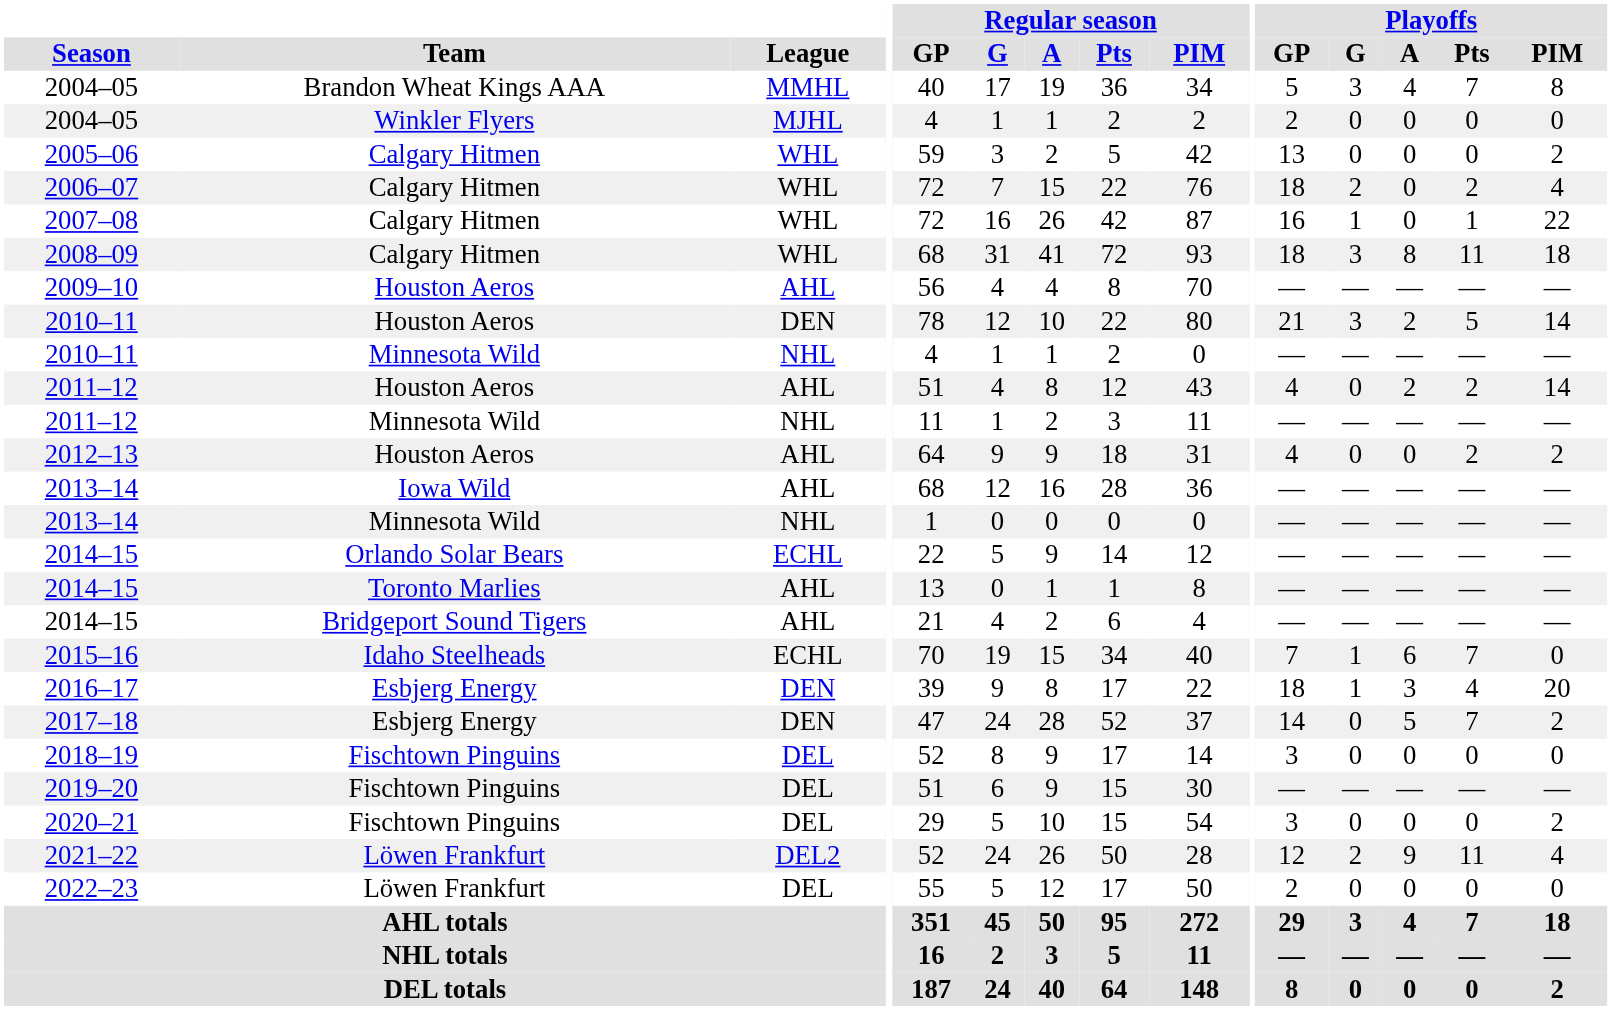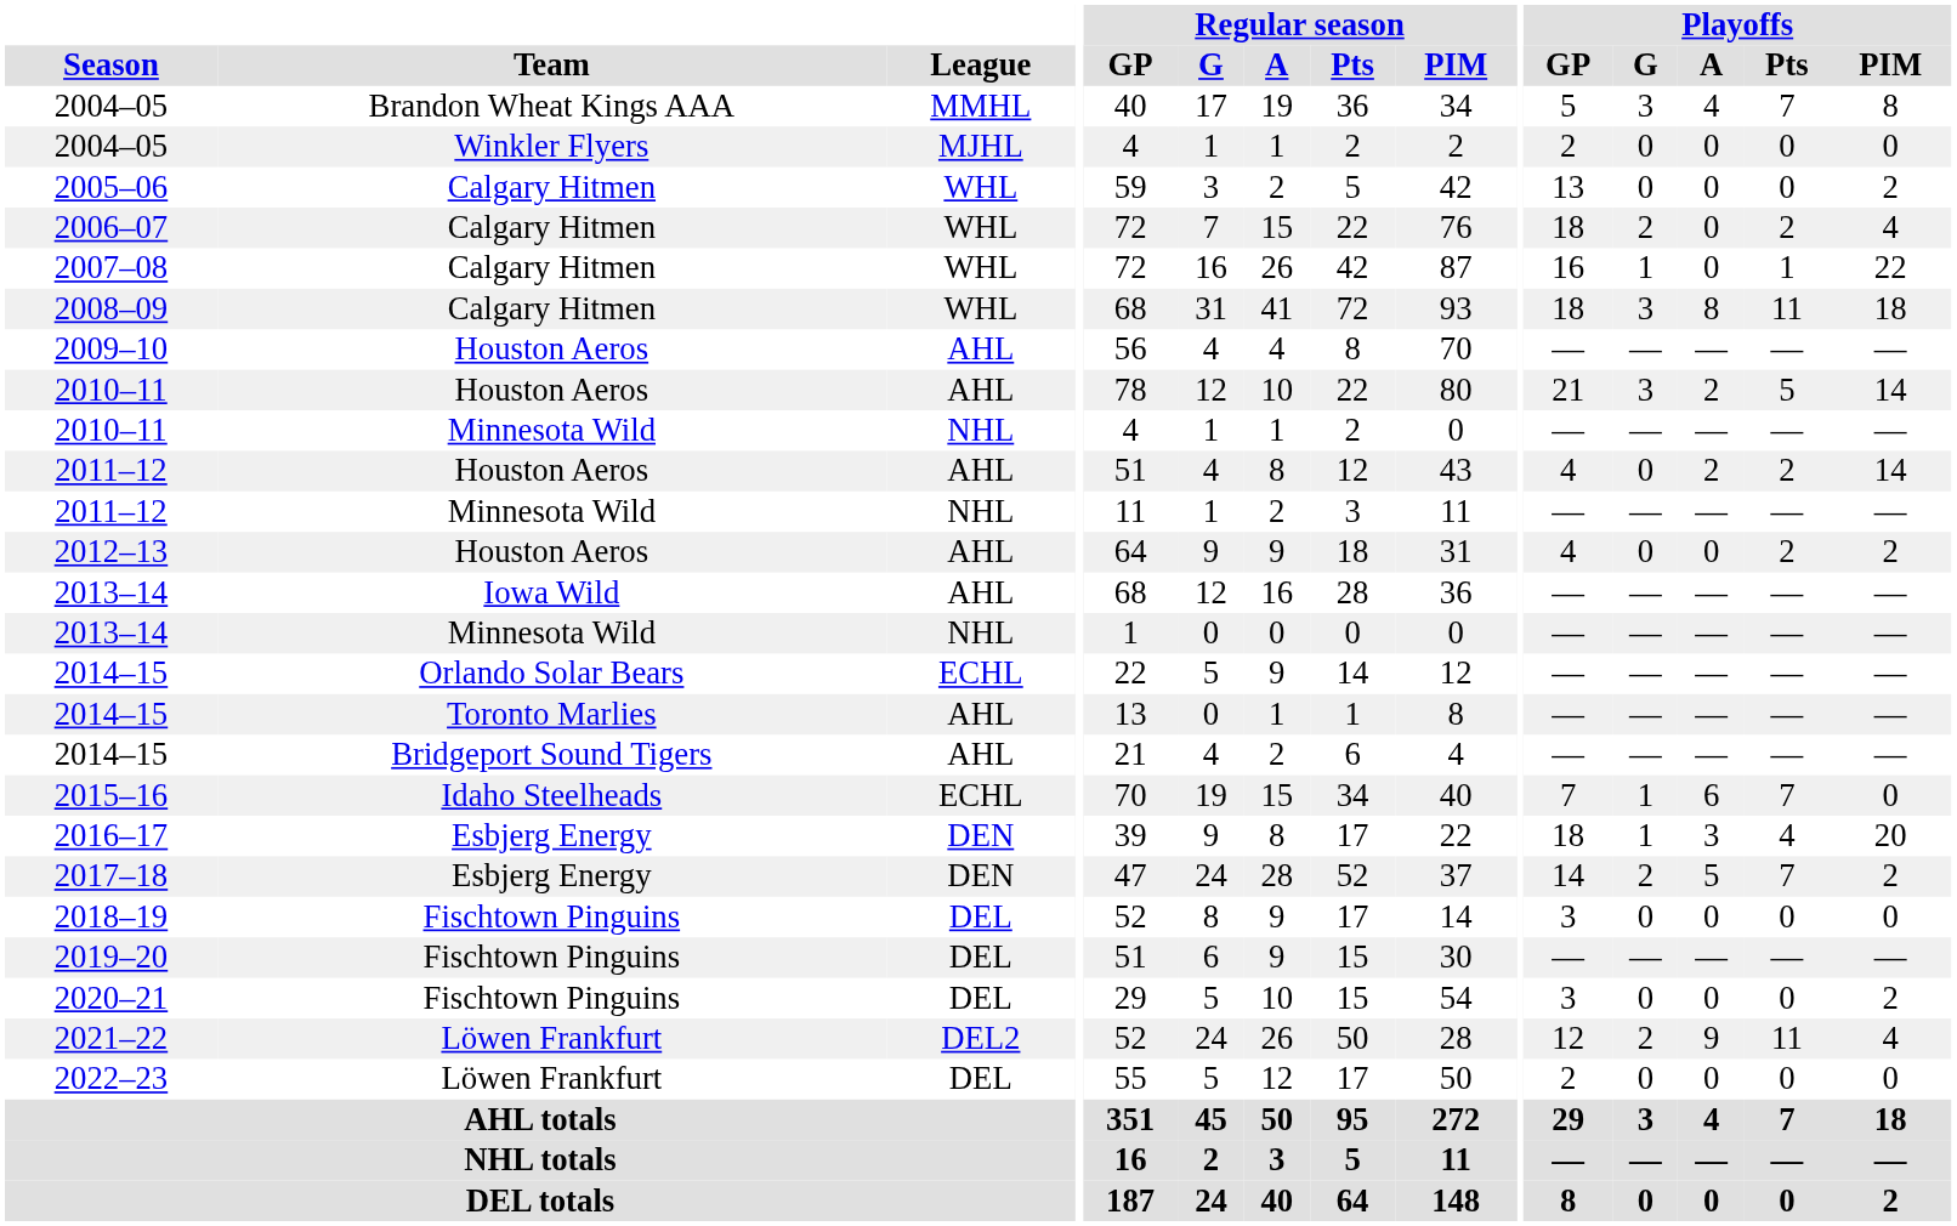 <table border="0" cellpadding="1" cellspacing="0" style="text-align:center; width:60em">
 <tr bgcolor="#e0e0e0">
 <th colspan="3" bgcolor="#ffffff"></th>
 <th rowspan="99" bgcolor="#ffffff"></th>
 <th colspan="5"><a href='#'>Regular season</a></th>
 <th rowspan="99" bgcolor="#ffffff"></th>
 <th colspan="5"><a href='#'>Playoffs</a></th>
 </tr>
 <tr bgcolor="#e0e0e0">
 <th><a href='#'>Season</a></th>
 <th>Team</th>
 <th>League</th>
 <th>GP</th>
 <th><a href='#'>G</a></th>
 <th><a href='#'>A</a></th>
 <th><a href='#'>Pts</a></th>
 <th><a href='#'>PIM</a></th>
 <th>GP</th>
 <th>G</th>
 <th>A</th>
 <th>Pts</th>
 <th>PIM</th>
 </tr>
 <tr>
 <td>2004–05</td>
 <td>Brandon Wheat Kings AAA</td>
 <td><a href='#'>MMHL</a></td>
 <td>40</td>
 <td>17</td>
 <td>19</td>
 <td>36</td>
 <td>34</td>
 <td>5</td>
 <td>3</td>
 <td>4</td>
 <td>7</td>
 <td>8</td>
 </tr>
 <tr bgcolor="#f0f0f0">
 <td>2004–05</td>
 <td><a href='#'>Winkler Flyers</a></td>
 <td><a href='#'>MJHL</a></td>
 <td>4</td>
 <td>1</td>
 <td>1</td>
 <td>2</td>
 <td>2</td>
 <td>2</td>
 <td>0</td>
 <td>0</td>
 <td>0</td>
 <td>0</td>
 </tr>
 <tr>
 <td><a href='#'>2005–06</a></td>
 <td><a href='#'>Calgary Hitmen</a></td>
 <td><a href='#'>WHL</a></td>
 <td>59</td>
 <td>3</td>
 <td>2</td>
 <td>5</td>
 <td>42</td>
 <td>13</td>
 <td>0</td>
 <td>0</td>
 <td>0</td>
 <td>2</td>
 </tr>
 <tr bgcolor="#f0f0f0">
 <td><a href='#'>2006–07</a></td>
 <td>Calgary Hitmen</td>
 <td>WHL</td>
 <td>72</td>
 <td>7</td>
 <td>15</td>
 <td>22</td>
 <td>76</td>
 <td>18</td>
 <td>2</td>
 <td>0</td>
 <td>2</td>
 <td>4</td>
 </tr>
 <tr>
 <td><a href='#'>2007–08</a></td>
 <td>Calgary Hitmen</td>
 <td>WHL</td>
 <td>72</td>
 <td>16</td>
 <td>26</td>
 <td>42</td>
 <td>87</td>
 <td>16</td>
 <td>1</td>
 <td>0</td>
 <td>1</td>
 <td>22</td>
 </tr>
 <tr bgcolor="#f0f0f0">
 <td><a href='#'>2008–09</a></td>
 <td>Calgary Hitmen</td>
 <td>WHL</td>
 <td>68</td>
 <td>31</td>
 <td>41</td>
 <td>72</td>
 <td>93</td>
 <td>18</td>
 <td>3</td>
 <td>8</td>
 <td>11</td>
 <td>18</td>
 </tr>
 <tr>
 <td><a href='#'>2009–10</a></td>
 <td><a href='#'>Houston Aeros</a></td>
 <td><a href='#'>AHL</a></td>
 <td>56</td>
 <td>4</td>
 <td>4</td>
 <td>8</td>
 <td>70</td>
 <td>—</td>
 <td>—</td>
 <td>—</td>
 <td>—</td>
 <td>—</td>
 </tr>
 <tr bgcolor="#f0f0f0">
 <td><a href='#'>2010–11</a></td>
 <td>Houston Aeros</td>
-<td>DEN</td>
+<td>AHL</td>
 <td>78</td>
 <td>12</td>
 <td>10</td>
 <td>22</td>
 <td>80</td>
 <td>21</td>
 <td>3</td>
 <td>2</td>
 <td>5</td>
 <td>14</td>
 </tr>
 <tr>
 <td><a href='#'>2010–11</a></td>
 <td><a href='#'>Minnesota Wild</a></td>
 <td><a href='#'>NHL</a></td>
 <td>4</td>
 <td>1</td>
 <td>1</td>
 <td>2</td>
 <td>0</td>
 <td>—</td>
 <td>—</td>
 <td>—</td>
 <td>—</td>
 <td>—</td>
 </tr>
 <tr bgcolor="#f0f0f0">
 <td><a href='#'>2011–12</a></td>
 <td>Houston Aeros</td>
 <td>AHL</td>
 <td>51</td>
 <td>4</td>
 <td>8</td>
 <td>12</td>
 <td>43</td>
 <td>4</td>
 <td>0</td>
 <td>2</td>
 <td>2</td>
 <td>14</td>
 </tr>
 <tr>
 <td><a href='#'>2011–12</a></td>
 <td>Minnesota Wild</td>
 <td>NHL</td>
 <td>11</td>
 <td>1</td>
 <td>2</td>
 <td>3</td>
 <td>11</td>
 <td>—</td>
 <td>—</td>
 <td>—</td>
 <td>—</td>
 <td>—</td>
 </tr>
 <tr bgcolor="#f0f0f0">
 <td><a href='#'>2012–13</a></td>
 <td>Houston Aeros</td>
 <td>AHL</td>
 <td>64</td>
 <td>9</td>
 <td>9</td>
 <td>18</td>
 <td>31</td>
 <td>4</td>
 <td>0</td>
 <td>0</td>
 <td>2</td>
 <td>2</td>
 </tr>
 <tr>
 <td><a href='#'>2013–14</a></td>
 <td><a href='#'>Iowa Wild</a></td>
 <td>AHL</td>
 <td>68</td>
 <td>12</td>
 <td>16</td>
 <td>28</td>
 <td>36</td>
 <td>—</td>
 <td>—</td>
 <td>—</td>
 <td>—</td>
 <td>—</td>
 </tr>
 <tr bgcolor="#f0f0f0">
 <td><a href='#'>2013–14</a></td>
 <td>Minnesota Wild</td>
 <td>NHL</td>
 <td>1</td>
 <td>0</td>
 <td>0</td>
 <td>0</td>
 <td>0</td>
 <td>—</td>
 <td>—</td>
 <td>—</td>
 <td>—</td>
 <td>—</td>
 </tr>
 <tr>
 <td><a href='#'>2014–15</a></td>
 <td><a href='#'>Orlando Solar Bears</a></td>
 <td><a href='#'>ECHL</a></td>
 <td>22</td>
 <td>5</td>
 <td>9</td>
 <td>14</td>
 <td>12</td>
 <td>—</td>
 <td>—</td>
 <td>—</td>
 <td>—</td>
 <td>—</td>
 </tr>
 <tr bgcolor="#f0f0f0">
 <td><a href='#'>2014–15</a></td>
 <td><a href='#'>Toronto Marlies</a></td>
 <td>AHL</td>
 <td>13</td>
 <td>0</td>
 <td>1</td>
 <td>1</td>
 <td>8</td>
 <td>—</td>
 <td>—</td>
 <td>—</td>
 <td>—</td>
 <td>—</td>
 </tr>
 <tr>
 <td>2014–15</td>
 <td><a href='#'>Bridgeport Sound Tigers</a></td>
 <td>AHL</td>
 <td>21</td>
 <td>4</td>
 <td>2</td>
 <td>6</td>
 <td>4</td>
 <td>—</td>
 <td>—</td>
 <td>—</td>
 <td>—</td>
 <td>—</td>
 </tr>
 <tr bgcolor="#f0f0f0">
 <td><a href='#'>2015–16</a></td>
 <td><a href='#'>Idaho Steelheads</a></td>
 <td>ECHL</td>
 <td>70</td>
 <td>19</td>
 <td>15</td>
 <td>34</td>
 <td>40</td>
 <td>7</td>
 <td>1</td>
 <td>6</td>
 <td>7</td>
 <td>0</td>
 </tr>
 <tr>
 <td><a href='#'>2016–17</a></td>
 <td><a href='#'>Esbjerg Energy</a></td>
 <td><a href='#'>DEN</a></td>
 <td>39</td>
 <td>9</td>
 <td>8</td>
 <td>17</td>
 <td>22</td>
 <td>18</td>
 <td>1</td>
 <td>3</td>
 <td>4</td>
 <td>20</td>
 </tr>
 <tr bgcolor="#f0f0f0">
 <td><a href='#'>2017–18</a></td>
 <td>Esbjerg Energy</td>
 <td>DEN</td>
 <td>47</td>
 <td>24</td>
 <td>28</td>
 <td>52</td>
 <td>37</td>
 <td>14</td>
-<td>0</td>
+<td>2</td>
 <td>5</td>
 <td>7</td>
 <td>2</td>
 </tr>
 <tr>
 <td><a href='#'>2018–19</a></td>
 <td><a href='#'>Fischtown Pinguins</a></td>
 <td><a href='#'>DEL</a></td>
 <td>52</td>
 <td>8</td>
 <td>9</td>
 <td>17</td>
 <td>14</td>
 <td>3</td>
 <td>0</td>
 <td>0</td>
 <td>0</td>
 <td>0</td>
 </tr>
 <tr bgcolor="#f0f0f0">
 <td><a href='#'>2019–20</a></td>
 <td>Fischtown Pinguins</td>
 <td>DEL</td>
 <td>51</td>
 <td>6</td>
 <td>9</td>
 <td>15</td>
 <td>30</td>
 <td>—</td>
 <td>—</td>
 <td>—</td>
 <td>—</td>
 <td>—</td>
 </tr>
 <tr>
 <td><a href='#'>2020–21</a></td>
 <td>Fischtown Pinguins</td>
 <td>DEL</td>
 <td>29</td>
 <td>5</td>
 <td>10</td>
 <td>15</td>
 <td>54</td>
 <td>3</td>
 <td>0</td>
 <td>0</td>
 <td>0</td>
 <td>2</td>
 </tr>
 <tr bgcolor="#f0f0f0">
 <td><a href='#'>2021–22</a></td>
 <td><a href='#'>Löwen Frankfurt</a></td>
 <td><a href='#'>DEL2</a></td>
 <td>52</td>
 <td>24</td>
 <td>26</td>
 <td>50</td>
 <td>28</td>
 <td>12</td>
 <td>2</td>
 <td>9</td>
 <td>11</td>
 <td>4</td>
 </tr>
 <tr>
 <td><a href='#'>2022–23</a></td>
 <td>Löwen Frankfurt</td>
 <td>DEL</td>
 <td>55</td>
 <td>5</td>
 <td>12</td>
 <td>17</td>
 <td>50</td>
 <td>2</td>
 <td>0</td>
 <td>0</td>
 <td>0</td>
 <td>0</td>
 </tr>
 <tr bgcolor="#e0e0e0">
 <th colspan="3">AHL totals</th>
 <th>351</th>
 <th>45</th>
 <th>50</th>
 <th>95</th>
 <th>272</th>
 <th>29</th>
 <th>3</th>
 <th>4</th>
 <th>7</th>
 <th>18</th>
 </tr>
 <tr bgcolor="#e0e0e0">
 <th colspan="3">NHL totals</th>
 <th>16</th>
 <th>2</th>
 <th>3</th>
 <th>5</th>
 <th>11</th>
 <th>—</th>
 <th>—</th>
 <th>—</th>
 <th>—</th>
 <th>—</th>
 </tr>
 <tr bgcolor="#e0e0e0">
 <th colspan="3">DEL totals</th>
 <th>187</th>
 <th>24</th>
 <th>40</th>
 <th>64</th>
 <th>148</th>
 <th>8</th>
 <th>0</th>
 <th>0</th>
 <th>0</th>
 <th>2</th>
 </tr>
 </table>
